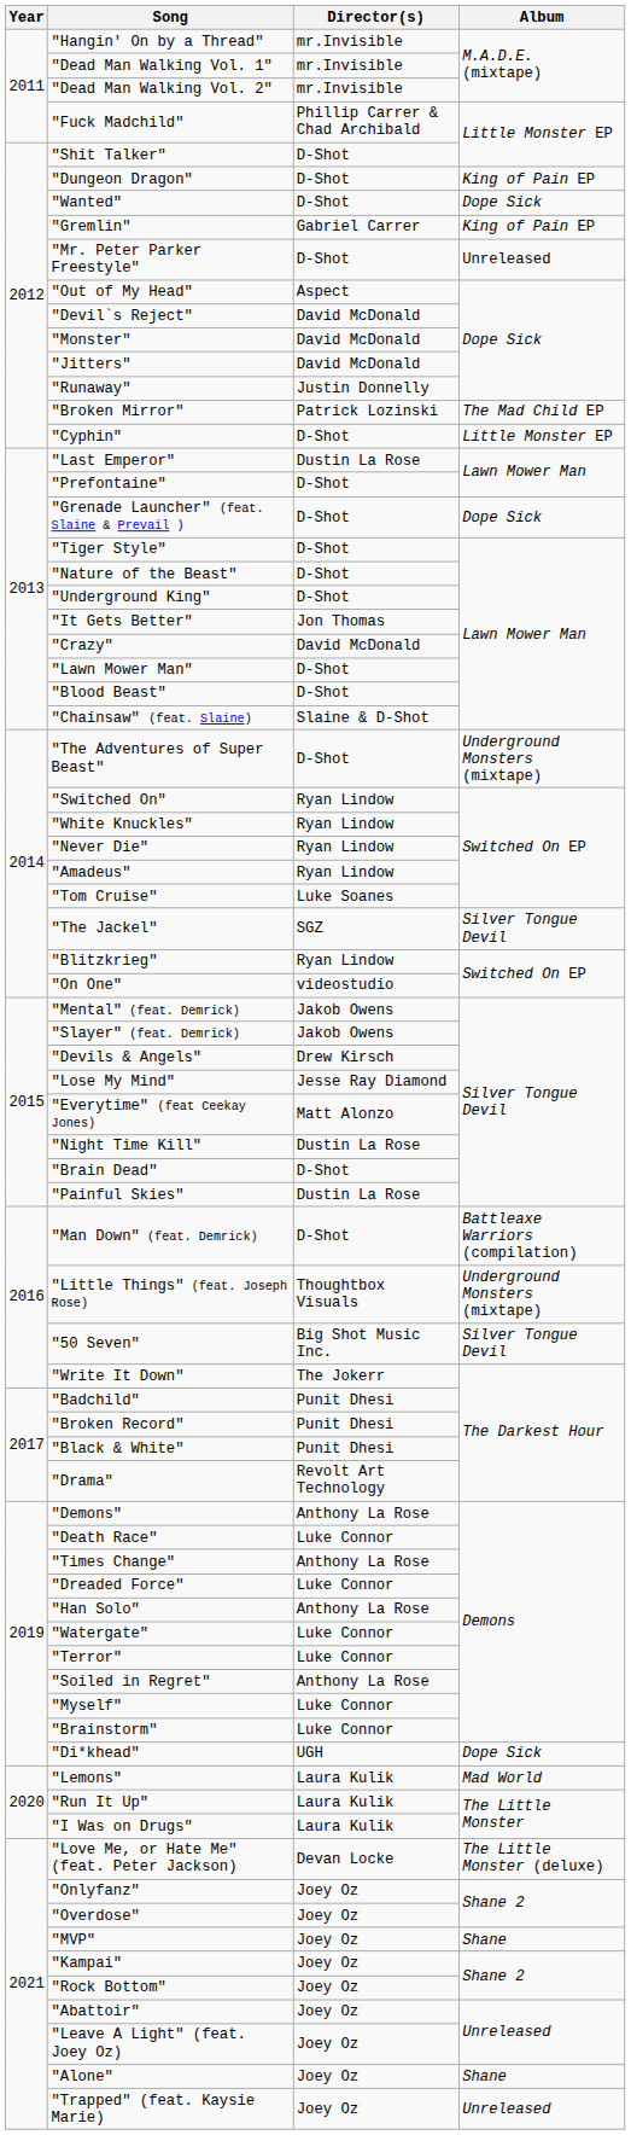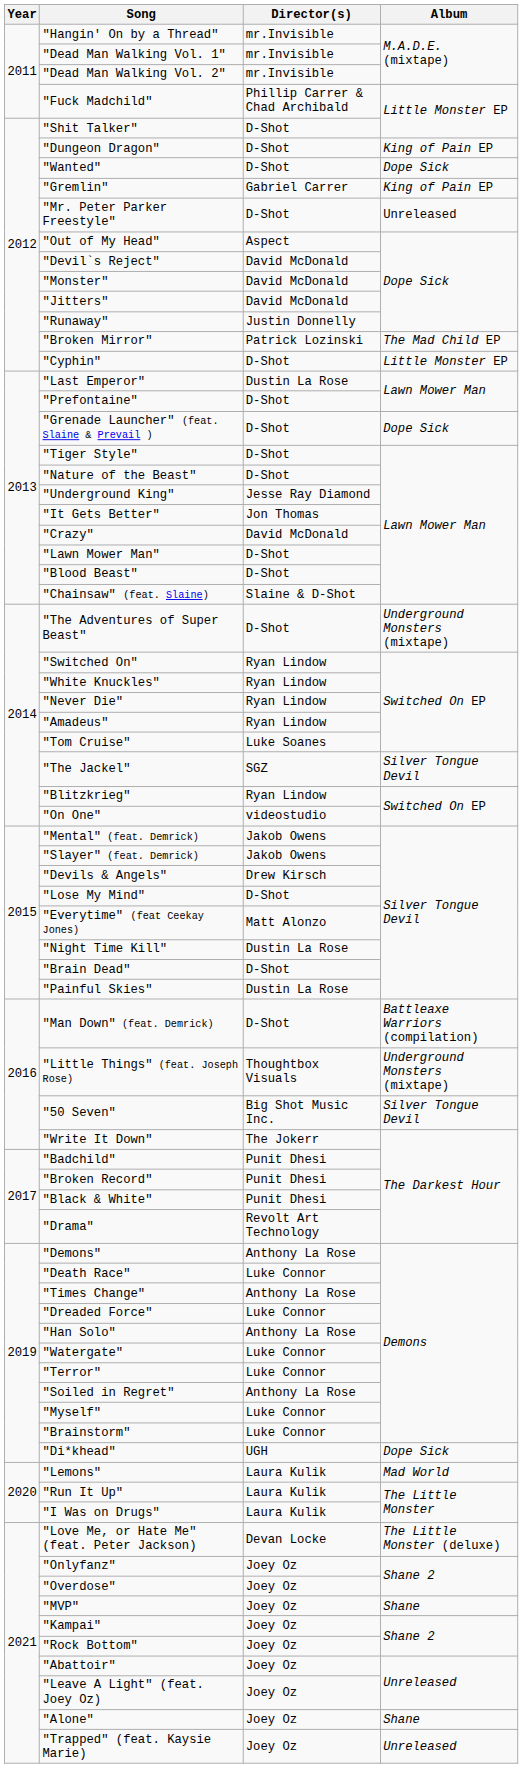 <table class="wikitable">
 <tr>
 <th>Year</th>
 <th style="width:250px; width:210px;">Song</th>
 <th style="width:140px;">Director(s)</th>
 <th style="width:140px;">Album</th>
 </tr>
 <tr>
 <td rowspan="4">2011</td>
 <td>"Hangin' On by a Thread"</td>
 <td>mr.Invisible</td>
 <td rowspan="3"><em>M.A.D.E.</em> (mixtape)</td>
 </tr>
 <tr>
 <td>"Dead Man Walking Vol. 1"</td>
 <td>mr.Invisible</td>
 </tr>
 <tr>
 <td>"Dead Man Walking Vol. 2"</td>
 <td>mr.Invisible</td>
 </tr>
 <tr>
 <td>"Fuck Madchild"</td>
 <td>Phillip Carrer & Chad Archibald</td>
 <td rowspan="2"><em>Little Monster</em> EP</td>
 </tr>
 <tr>
 <td rowspan="12">2012</td>
 <td>"Shit Talker"</td>
 <td>D-Shot</td>
 </tr>
 <tr>
 <td>"Dungeon Dragon"</td>
 <td>D-Shot</td>
 <td rowspan="1"><em>King of Pain</em> EP</td>
 </tr>
 <tr>
 <td>"Wanted"</td>
 <td>D-Shot</td>
 <td rowspan="1"><em>Dope Sick</em></td>
 </tr>
 <tr>
 <td>"Gremlin"</td>
 <td>Gabriel Carrer</td>
 <td rowspan="1"><em>King of Pain</em> EP</td>
 </tr>
 <tr>
 <td>"Mr. Peter Parker Freestyle"</td>
 <td>D-Shot</td>
 <td rowspan="1">Unreleased</td>
 </tr>
 <tr>
 <td>"Out of My Head"</td>
 <td>Aspect</td>
 <td rowspan="5"><em>Dope Sick</em></td>
 </tr>
 <tr>
 <td>"Devil`s Reject"</td>
 <td>David McDonald</td>
 </tr>
 <tr>
 <td>"Monster"</td>
 <td>David McDonald</td>
 </tr>
 <tr>
 <td>"Jitters"</td>
 <td>David McDonald</td>
 </tr>
 <tr>
 <td>"Runaway"</td>
 <td>Justin Donnelly</td>
 </tr>
 <tr>
 <td>"Broken Mirror"</td>
 <td>Patrick Lozinski</td>
 <td rowspan="1"><em>The Mad Child</em> EP</td>
 </tr>
 <tr>
 <td>"Cyphin"</td>
 <td>D-Shot</td>
 <td rowspan="1"><em>Little Monster</em> EP</td>
 </tr>
 <tr>
 <td rowspan="11">2013</td>
 <td>"Last Emperor"</td>
 <td>Dustin La Rose</td>
 <td rowspan="2"><em>Lawn Mower Man</em></td>
 </tr>
 <tr>
 <td>"Prefontaine"</td>
 <td>D-Shot</td>
 </tr>
 <tr>
 <td>"Grenade Launcher" <small>(feat. <a href='#'>Slaine</a> & <a href='#'>Prevail</a> )</small></td>
 <td>D-Shot</td>
 <td rowspan="1"><em>Dope Sick</em></td>
 </tr>
 <tr>
 <td>"Tiger Style"</td>
 <td>D-Shot</td>
 <td rowspan="8"><em>Lawn Mower Man</em></td>
 </tr>
 <tr>
 <td>"Nature of the Beast"</td>
 <td>D-Shot</td>
 </tr>
 <tr>
 <td>"Underground King"</td>
-<td>D-Shot</td>
+<td>Jesse Ray Diamond</td>
 </tr>
 <tr>
 <td>"It Gets Better"</td>
 <td>Jon Thomas</td>
 </tr>
 <tr>
 <td>"Crazy"</td>
 <td>David McDonald</td>
 </tr>
 <tr>
 <td>"Lawn Mower Man"</td>
 <td>D-Shot</td>
 </tr>
 <tr>
 <td>"Blood Beast"</td>
 <td>D-Shot</td>
 </tr>
 <tr>
 <td>"Chainsaw" <small>(feat. <a href='#'>Slaine</a>)</small></td>
 <td>Slaine & D-Shot</td>
 </tr>
 <tr>
 <td rowspan="9">2014</td>
 <td>"The Adventures of Super Beast"</td>
 <td>D-Shot</td>
 <td rowspan="1"><em>Underground Monsters</em> (mixtape)</td>
 </tr>
 <tr>
 <td>"Switched On"</td>
 <td>Ryan Lindow</td>
 <td rowspan="5"><em>Switched On</em> EP</td>
 </tr>
 <tr>
 <td>"White Knuckles"</td>
 <td>Ryan Lindow</td>
 </tr>
 <tr>
 <td>"Never Die"</td>
 <td>Ryan Lindow</td>
 </tr>
 <tr>
 <td>"Amadeus"</td>
 <td>Ryan Lindow</td>
 </tr>
 <tr>
 <td>"Tom Cruise"</td>
 <td>Luke Soanes</td>
 </tr>
 <tr>
 <td>"The Jackel"</td>
 <td>SGZ</td>
 <td rowspan="1"><em>Silver Tongue Devil</em></td>
 </tr>
 <tr>
 <td>"Blitzkrieg"</td>
 <td>Ryan Lindow</td>
 <td rowspan="2"><em>Switched On</em> EP</td>
 </tr>
 <tr>
 <td>"On One"</td>
 <td>videostudio</td>
 </tr>
 <tr>
 <td rowspan="8">2015</td>
 <td>"Mental"<small> (feat. Demrick)</small></td>
 <td>Jakob Owens</td>
 <td rowspan="8"><em>Silver Tongue Devil</em></td>
 </tr>
 <tr>
 <td>"Slayer"<small> (feat. Demrick)</small></td>
 <td>Jakob Owens</td>
 </tr>
 <tr>
 <td>"Devils & Angels"</td>
 <td>Drew Kirsch</td>
 </tr>
 <tr>
 <td>"Lose My Mind"</td>
-<td>Jesse Ray Diamond</td>
+<td>D-Shot</td>
 </tr>
 <tr>
 <td>"Everytime" <small>(feat Ceekay Jones)</small></td>
 <td>Matt Alonzo</td>
 </tr>
 <tr>
 <td>"Night Time Kill"</td>
 <td>Dustin La Rose</td>
 </tr>
 <tr>
 <td>"Brain Dead"</td>
 <td>D-Shot</td>
 </tr>
 <tr>
 <td>"Painful Skies"</td>
 <td>Dustin La Rose</td>
 </tr>
 <tr>
 <td rowspan="4">2016</td>
 <td>"Man Down"<small> (feat. Demrick)</small></td>
 <td>D-Shot</td>
 <td rowspan="1"><em>Battleaxe Warriors</em> (compilation)</td>
 </tr>
 <tr>
 <td>"Little Things"<small> (feat. Joseph Rose)</small></td>
 <td>Thoughtbox Visuals</td>
 <td rowspan="1"><em>Underground Monsters</em> (mixtape)</td>
 </tr>
 <tr>
 <td>"50 Seven"</td>
 <td>Big Shot Music Inc.</td>
 <td rowspan="1"><em>Silver Tongue Devil</em></td>
 </tr>
 <tr>
 <td>"Write It Down"</td>
 <td>The Jokerr</td>
 <td rowspan="5"><em>The Darkest Hour</em></td>
 </tr>
 <tr>
 <td rowspan="4">2017</td>
 <td>"Badchild"</td>
 <td>Punit Dhesi</td>
 </tr>
 <tr>
 <td>"Broken Record"</td>
 <td>Punit Dhesi</td>
 </tr>
 <tr>
 <td>"Black & White"</td>
 <td>Punit Dhesi</td>
 </tr>
 <tr>
 <td>"Drama"</td>
 <td>Revolt Art Technology</td>
 </tr>
 <tr>
 <td rowspan="11">2019</td>
 <td>"Demons"</td>
 <td>Anthony La Rose</td>
 <td rowspan="10"><em>Demons</em></td>
 </tr>
 <tr>
 <td>"Death Race"</td>
 <td>Luke Connor</td>
 </tr>
 <tr>
 <td>"Times Change"</td>
 <td>Anthony La Rose</td>
 </tr>
 <tr>
 <td>"Dreaded Force"</td>
 <td>Luke Connor</td>
 </tr>
 <tr>
 <td>"Han Solo"</td>
 <td>Anthony La Rose</td>
 </tr>
 <tr>
 <td>"Watergate"</td>
 <td>Luke Connor</td>
 </tr>
 <tr>
 <td>"Terror"</td>
 <td>Luke Connor</td>
 </tr>
 <tr>
 <td>"Soiled in Regret"</td>
 <td>Anthony La Rose</td>
 </tr>
 <tr>
 <td>"Myself"</td>
 <td>Luke Connor</td>
 </tr>
 <tr>
 <td>"Brainstorm"</td>
 <td>Luke Connor</td>
 </tr>
 <tr>
 <td>"Di*khead"</td>
 <td>UGH</td>
 <td rowspan="1"><em>Dope Sick</em></td>
 </tr>
 <tr>
 <td rowspan="3">2020</td>
 <td>"Lemons"</td>
 <td>Laura Kulik</td>
 <td><em>Mad World</em></td>
 </tr>
 <tr>
 <td>"Run It Up"</td>
 <td>Laura Kulik</td>
 <td rowspan="2"><em>The Little Monster</em></td>
 </tr>
 <tr>
 <td>"I Was on Drugs"</td>
 <td>Laura Kulik</td>
 </tr>
 <tr>
 <td rowspan="10">2021</td>
 <td>"Love Me, or Hate Me" (feat. Peter Jackson)</td>
 <td>Devan Locke</td>
 <td><em>The Little Monster</em> (deluxe)</td>
 </tr>
 <tr>
 <td>"Onlyfanz"</td>
 <td>Joey Oz</td>
 <td rowspan="2"><em>Shane 2</em></td>
 </tr>
 <tr>
 <td>"Overdose"</td>
 <td>Joey Oz</td>
 </tr>
 <tr>
 <td>"MVP"</td>
 <td>Joey Oz</td>
 <td rowspan="1"><em>Shane</em></td>
 </tr>
 <tr>
 <td>"Kampai"</td>
 <td>Joey Oz</td>
 <td rowspan="2"><em>Shane 2</em></td>
 </tr>
 <tr>
 <td>"Rock Bottom"</td>
 <td>Joey Oz</td>
 </tr>
 <tr>
 <td>"Abattoir"</td>
 <td>Joey Oz</td>
 <td rowspan="2"><em>Unreleased</em></td>
 </tr>
 <tr>
 <td>"Leave A Light" (feat. Joey Oz)</td>
 <td>Joey Oz</td>
 </tr>
 <tr>
 <td>"Alone"</td>
 <td>Joey Oz</td>
 <td rowspan="1"><em>Shane</em></td>
 </tr>
 <tr>
 <td>"Trapped" (feat. Kaysie Marie)</td>
 <td>Joey Oz</td>
 <td rowspan="1"><em>Unreleased</em></td>
 </tr>
 </table>
